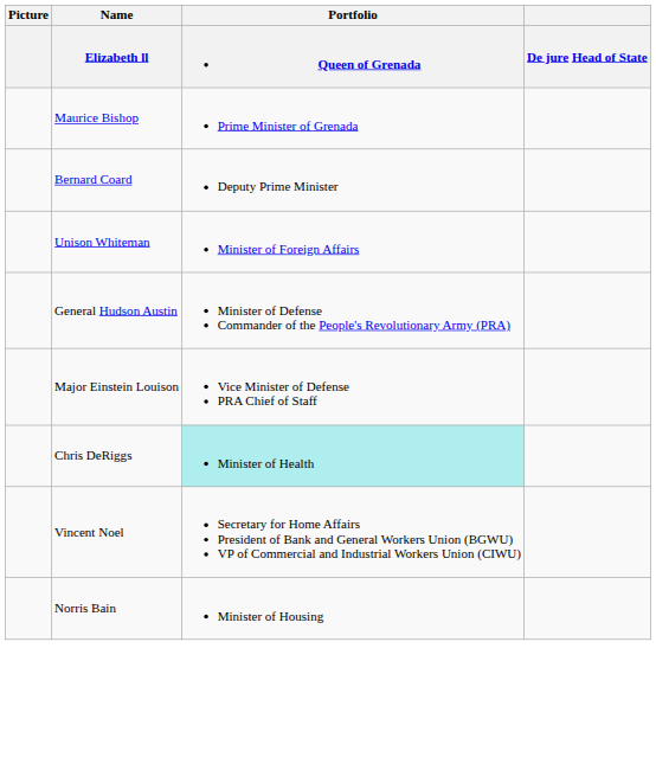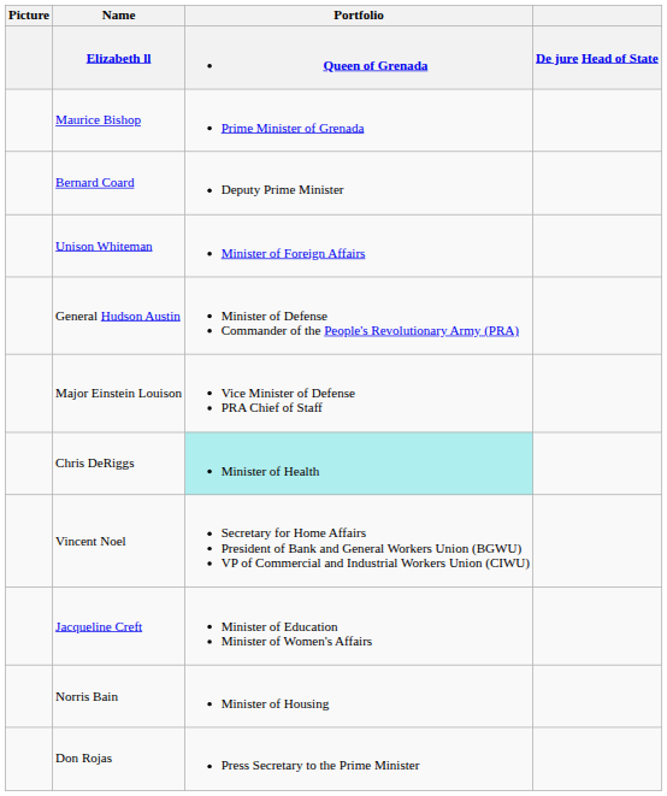 <table class="wikitable">
 <tr>
 <th>Picture</th>
 <th>Name</th>
 <th>Portfolio</th>
 <th></th>
 </tr>
 <tr>
 <th></th>
 <th><strong><a href='#'>Elizabeth ll</a></strong></th>
 <th><br><ul><li><a href='#'>Queen of Grenada</a></li></ul></th>
 <th><strong><a href='#'>De jure</a> <a href='#'>Head of State</a></strong></th>
 </tr>
 <tr>
 <td></td>
 <td><a href='#'>Maurice Bishop</a></td>
 <td><br><ul><li><a href='#'>Prime Minister of Grenada</a></li></ul></td>
 <td></td>
 </tr>
 <tr>
 <td></td>
 <td><a href='#'>Bernard Coard</a></td>
 <td><br><ul><li>Deputy Prime Minister</li></ul></td>
 <td></td>
 </tr>
 <tr>
 <td></td>
 <td><a href='#'>Unison Whiteman</a></td>
 <td><br><ul><li><a href='#'>Minister of Foreign Affairs</a></li></ul></td>
 <td></td>
 </tr>
 <tr>
 <td></td>
 <td>General <a href='#'>Hudson Austin</a></td>
 <td><br><ul><li>Minister of Defense</li><li>Commander of the <a href='#'>People's Revolutionary Army (PRA)</a></li></ul></td>
 <td></td>
 </tr>
 <tr>
 <td></td>
 <td>Major Einstein Louison</td>
 <td><br><ul><li>Vice Minister of Defense</li><li>PRA Chief of Staff</li></ul></td>
 <td></td>
 </tr>
 <tr>
 <td></td>
 <td>Chris DeRiggs</td>
 <td style="background: paleturquoise;"><br><ul><li>Minister of Health</li></ul></td>
 <td></td>
 </tr>
 <tr>
 <td></td>
 <td>Vincent Noel</td>
 <td><br><ul><li>Secretary for Home Affairs</li><li>President of Bank and General Workers Union (BGWU)</li><li>VP of Commercial and Industrial Workers Union (CIWU)</li></ul></td>
 <td></td>
 </tr>
 <tr>
 <td></td>
+<td><a href='#'>Jacqueline Creft</a></td>
+<td><br><ul><li>Minister of Education</li><li>Minister of Women's Affairs</li></ul></td>
+<td></td>
+</tr>
+<tr>
+<td></td>
 <td>Norris Bain</td>
 <td><br><ul><li>Minister of Housing</li></ul></td>
 <td></td>
 </tr>
+<tr>
+<td></td>
+<td>Don Rojas</td>
+<td><br><ul><li>Press Secretary to the Prime Minister</li></ul></td>
+<td></td>
+</tr>
 </table>
